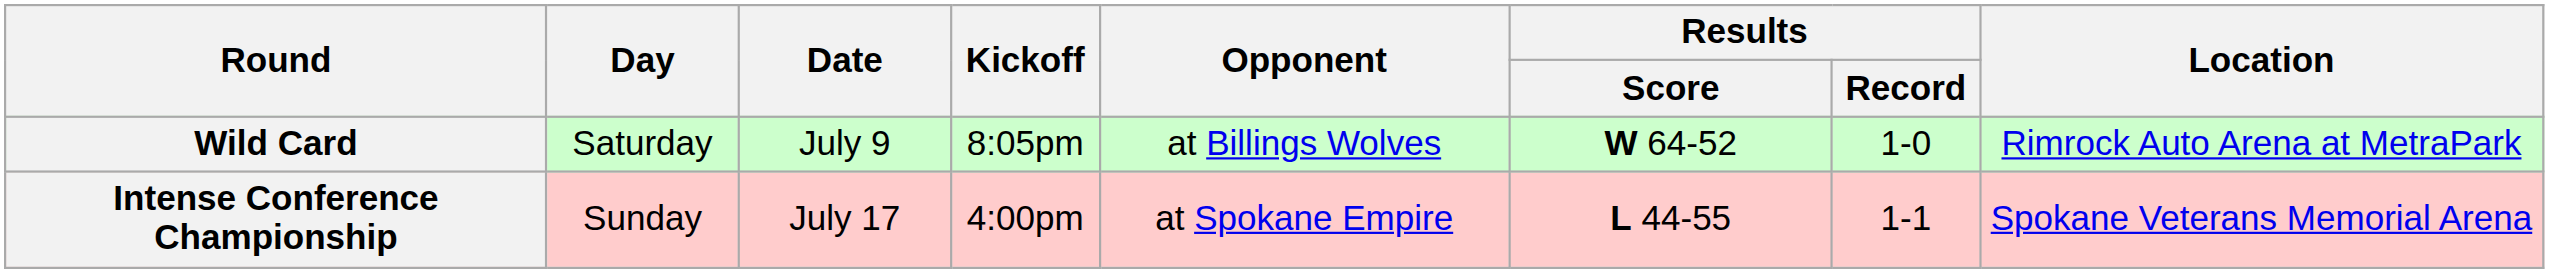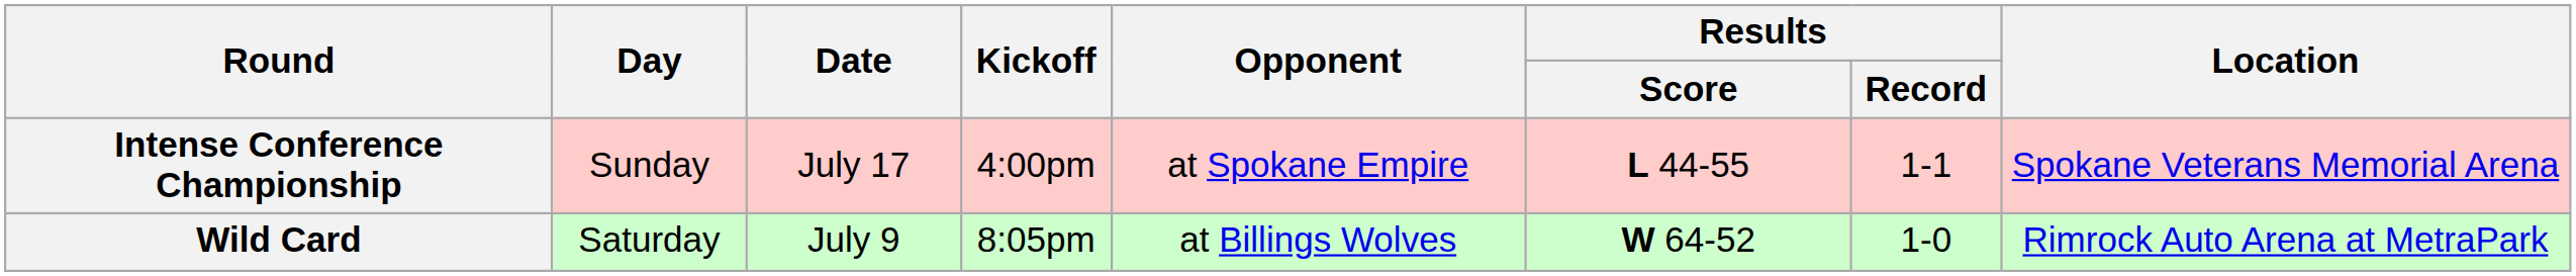 <table class="wikitable">
 <tr>
 <th rowspan="2" width="240">Round</th>
 <th rowspan="2" width="80">Day</th>
 <th rowspan="2" width="90">Date</th>
 <th rowspan="2" width="60">Kickoff</th>
 <th rowspan="2" width="180">Opponent</th>
 <th colspan="2" width="200">Results</th>
 <th rowspan="2" width="250">Location</th>
 </tr>
 <tr>
 <th width="140">Score</th>
 <th width="60">Record</th>
 </tr>
+<tr align="center" bgcolor="#FFCCCC">
+<th>Intense Conference Championship</th>
+<td>Sunday</td>
+<td>July 17</td>
+<td>4:00pm</td>
+<td>at <a href='#'>Spokane Empire</a></td>
+<td><strong>L</strong> 44-55</td>
+<td>1-1</td>
+<td><a href='#'>Spokane Veterans Memorial Arena</a></td>
+</tr>
 <tr align="center" bgcolor="#CCFFCC">
 <th>Wild Card</th>
 <td>Saturday</td>
 <td>July 9</td>
 <td>8:05pm</td>
 <td>at <a href='#'>Billings Wolves</a></td>
 <td><strong>W</strong> 64-52</td>
 <td>1-0</td>
 <td><a href='#'>Rimrock Auto Arena at MetraPark</a></td>
 </tr>
-<tr align="center" bgcolor="#FFCCCC">
-<th>Intense Conference Championship</th>
-<td>Sunday</td>
-<td>July 17</td>
-<td>4:00pm</td>
-<td>at <a href='#'>Spokane Empire</a></td>
-<td><strong>L</strong> 44-55</td>
-<td>1-1</td>
-<td><a href='#'>Spokane Veterans Memorial Arena</a></td>
-</tr>
 </table>
